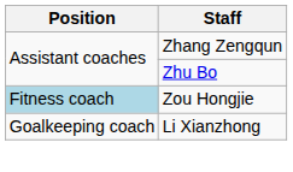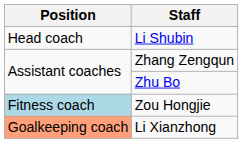 <table class="wikitable">
 <tr>
 <th>Position</th>
 <th>Staff</th>
+</tr>
+<tr>
+<td>Head coach</td>
+<td> <a href='#'>Li Shubin</a></td>
 </tr>
 <tr>
 <td rowspan="2">Assistant coaches</td>
 <td> Zhang Zengqun</td>
 </tr>
 <tr>
 <td> <a href='#'>Zhu Bo</a></td>
 </tr>
 <tr>
 <td style="background: lightblue;">Fitness coach</td>
 <td> Zou Hongjie</td>
 </tr>
 <tr>
-<td>Goalkeeping coach</td>
+<td style="background: lightsalmon;">Goalkeeping coach</td>
 <td> Li Xianzhong</td>
 </tr>
 </table>
